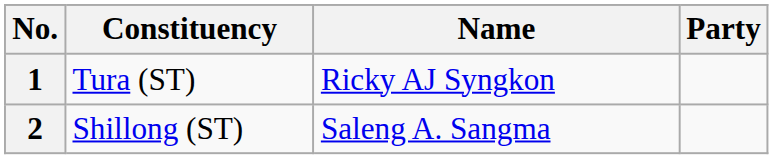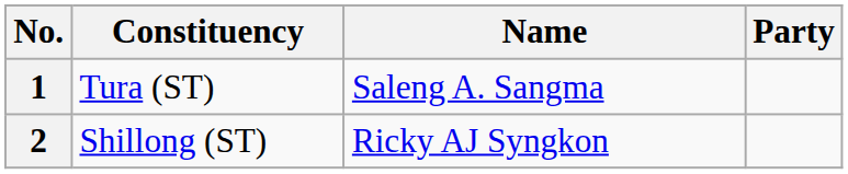 <table class="sortable wikitable">
 <tr>
 <th>No.</th>
 <th style="width:120px">Constituency</th>
 <th style="width:180px">Name</th>
 <th colspan=2>Party</th>
 </tr>
 <tr>
 <th>1</th>
 <td><a href='#'>Tura</a> (ST)</td>
-<td><a href='#'>Ricky AJ Syngkon</a></td>
+<td><a href='#'>Saleng A. Sangma</a></td>
 <td></td>
 </tr>
 <tr>
 <th>2</th>
 <td><a href='#'>Shillong</a> (ST)</td>
-<td><a href='#'>Saleng A. Sangma</a></td>
+<td><a href='#'>Ricky AJ Syngkon</a></td>
 <td></td>
 </tr>
 </table>
